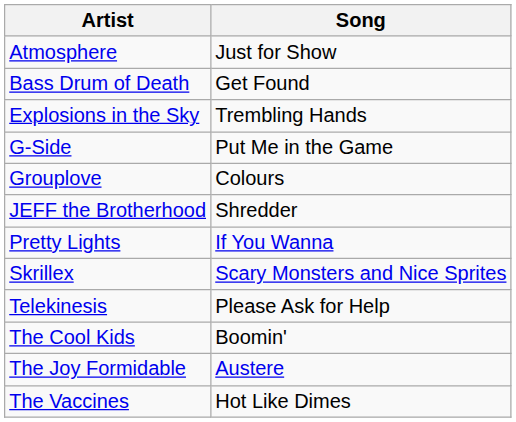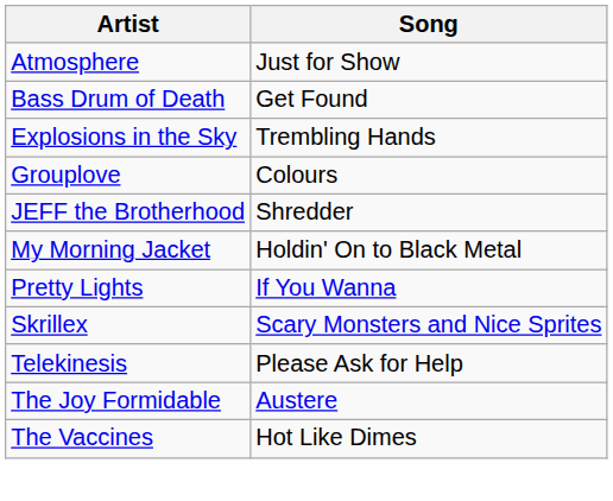 <table class="wikitable">
 <tr>
 <th>Artist</th>
 <th>Song</th>
 </tr>
 <tr>
 <td><a href='#'>Atmosphere</a></td>
 <td>Just for Show</td>
 </tr>
 <tr>
 <td><a href='#'>Bass Drum of Death</a></td>
 <td>Get Found</td>
 </tr>
 <tr>
 <td><a href='#'>Explosions in the Sky</a></td>
 <td>Trembling Hands</td>
 </tr>
 <tr>
-<td><a href='#'>G-Side</a></td>
-<td>Put Me in the Game</td>
-</tr>
-<tr>
 <td><a href='#'>Grouplove</a></td>
 <td>Colours</td>
 </tr>
 <tr>
 <td><a href='#'>JEFF the Brotherhood</a></td>
 <td>Shredder</td>
+</tr>
+<tr>
+<td><a href='#'>My Morning Jacket</a></td>
+<td>Holdin' On to Black Metal</td>
 </tr>
 <tr>
 <td><a href='#'>Pretty Lights</a></td>
 <td><a href='#'>If You Wanna</a></td>
 </tr>
 <tr>
 <td><a href='#'>Skrillex</a></td>
 <td><a href='#'>Scary Monsters and Nice Sprites</a></td>
 </tr>
 <tr>
 <td><a href='#'>Telekinesis</a></td>
 <td>Please Ask for Help</td>
 </tr>
 <tr>
-<td><a href='#'>The Cool Kids</a></td>
-<td>Boomin'</td>
-</tr>
-<tr>
 <td><a href='#'>The Joy Formidable</a></td>
 <td><a href='#'>Austere</a></td>
 </tr>
 <tr>
 <td><a href='#'>The Vaccines</a></td>
 <td>Hot Like Dimes</td>
 </tr>
 </table>
